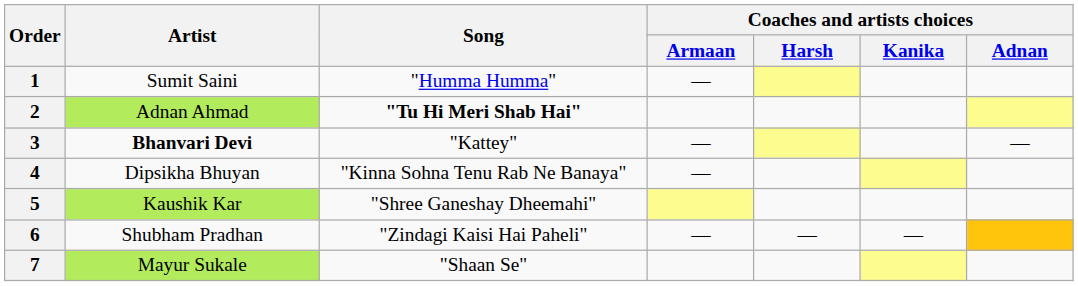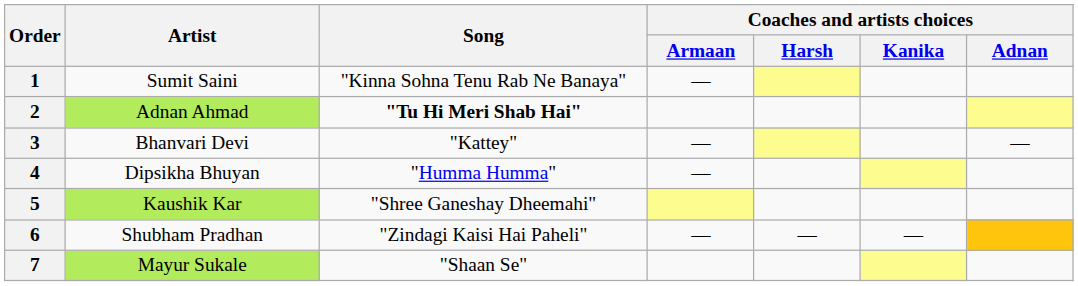 <table class="wikitable" style="text-align:center; width:100%;">
 <tr>
 <th scope="col" rowspan="2" style="width:05%;">Order</th>
 <th scope="col" rowspan="2" style="width:24%;">Artist</th>
 <th scope="col" rowspan="2" style="width:31%;">Song</th>
 <th colspan="4" style="width:40%;">Coaches and artists choices</th>
 </tr>
 <tr>
 <th style="width:10%;"><a href='#'>Armaan</a></th>
 <th style="width:10%;"><a href='#'>Harsh</a></th>
 <th style="width:10%;"><a href='#'>Kanika</a></th>
 <th style="width:10%;"><a href='#'>Adnan</a></th>
 </tr>
 <tr>
 <th>1</th>
 <td>Sumit Saini</td>
-<td>"<a href='#'>Humma Humma</a>"</td>
+<td>"Kinna Sohna Tenu Rab Ne Banaya"</td>
 <td>—</td>
 <td style="background-color:#FDFC8F;"> <strong></strong> </td>
 <td> <strong></strong> </td>
 <td> <strong></strong> </td>
 </tr>
 <tr>
 <th>2</th>
 <td style="background-color:#B2EC5D;">Adnan Ahmad</td>
 <td><strong>"Tu Hi Meri Shab Hai"</strong></td>
 <td> <strong></strong> </td>
 <td> <strong></strong> </td>
 <td> <strong></strong> </td>
 <td style="background-color:#FDFC8F;"> <strong></strong> </td>
 </tr>
 <tr>
 <th>3</th>
-<td><strong>Bhanvari Devi</strong></td>
+<td>Bhanvari Devi</td>
 <td>"Kattey"</td>
 <td>—</td>
 <td style="background-color:#FDFC8F;"> <strong></strong> </td>
 <td> <strong></strong> </td>
 <td>—</td>
 </tr>
 <tr>
 <th>4</th>
 <td>Dipsikha Bhuyan</td>
-<td>"Kinna Sohna Tenu Rab Ne Banaya"</td>
+<td>"<a href='#'>Humma Humma</a>"</td>
 <td>—</td>
 <td> <strong></strong> </td>
 <td style="background-color:#FDFC8F;"> <strong></strong> </td>
 <td> <strong></strong> </td>
 </tr>
 <tr>
 <th>5</th>
 <td style="background-color:#B2EC5D;">Kaushik Kar</td>
 <td>"Shree Ganeshay Dheemahi"</td>
 <td style="background-color:#FDFC8F;"> <strong></strong> </td>
 <td> <strong></strong> </td>
 <td> <strong></strong> </td>
 <td> <strong></strong> </td>
 </tr>
 <tr>
 <th>6</th>
 <td>Shubham Pradhan</td>
 <td>"Zindagi Kaisi Hai Paheli"</td>
 <td>—</td>
 <td>—</td>
 <td>—</td>
 <td style="background-color:#FFC40C;"> <strong></strong> </td>
 </tr>
 <tr>
 <th>7</th>
 <td style="background-color:#B2EC5D;">Mayur Sukale</td>
 <td>"Shaan Se"</td>
 <td> <strong></strong> </td>
 <td> <strong></strong> </td>
 <td style="background-color:#FDFC8F;"> <strong></strong> </td>
 <td> <strong></strong> </td>
 </tr>
 </table>
